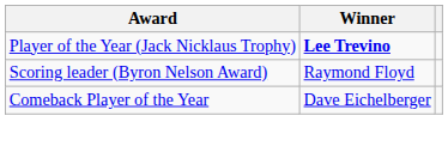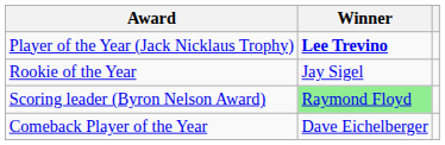 <table class="wikitable">
 <tr>
 <th>Award</th>
 <th>Winner</th>
 <th></th>
 </tr>
 <tr>
 <td><a href='#'>Player of the Year (Jack Nicklaus Trophy)</a></td>
 <td><strong> <a href='#'>Lee Trevino</a></strong></td>
 <td></td>
 </tr>
 <tr>
+<td><a href='#'>Rookie of the Year</a></td>
+<td> <a href='#'>Jay Sigel</a></td>
+<td></td>
+</tr>
+<tr>
 <td><a href='#'>Scoring leader (Byron Nelson Award)</a></td>
-<td> <a href='#'>Raymond Floyd</a></td>
+<td style="background: lightgreen;"> <a href='#'>Raymond Floyd</a></td>
 <td></td>
 </tr>
 <tr>
 <td><a href='#'>Comeback Player of the Year</a></td>
 <td> <a href='#'>Dave Eichelberger</a></td>
 <td></td>
 </tr>
 </table>
